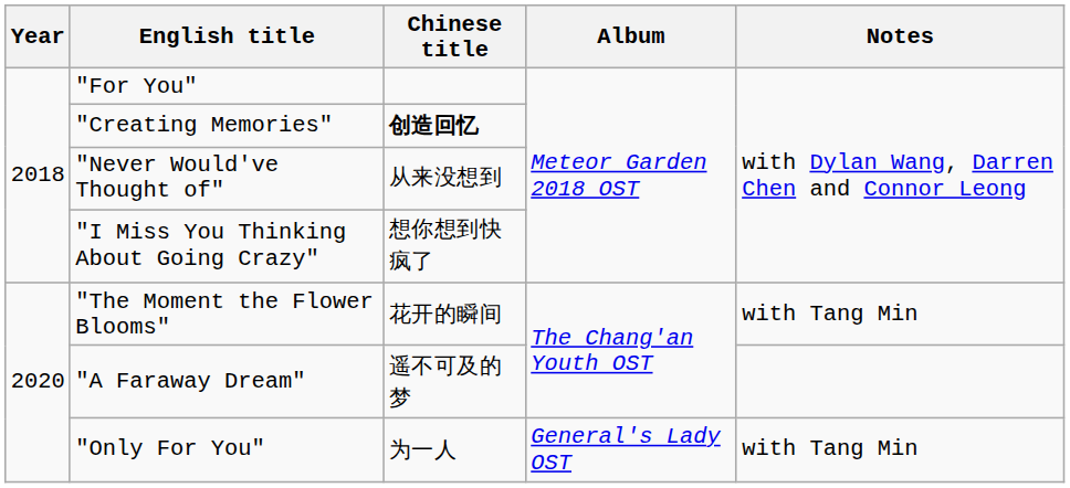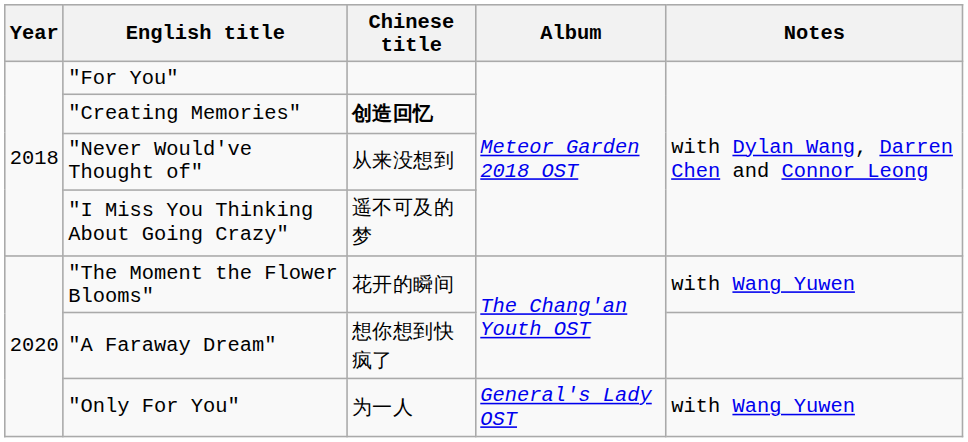 <table class="wikitable">
 <tr>
 <th>Year</th>
 <th>English title</th>
 <th>Chinese title</th>
 <th>Album</th>
 <th>Notes</th>
 </tr>
 <tr>
 <td rowspan=4>2018</td>
 <td>"For You"</td>
 <td></td>
 <td rowspan=4><em><a href='#'>Meteor Garden 2018 OST</a></em></td>
 <td rowspan="4">with <a href='#'>Dylan Wang</a>, <a href='#'>Darren Chen</a> and <a href='#'>Connor Leong</a></td>
 </tr>
 <tr>
 <td>"Creating Memories"</td>
 <td><strong>创造回忆</strong></td>
 </tr>
 <tr>
 <td>"Never Would've Thought of"</td>
 <td>从来没想到</td>
 </tr>
 <tr>
 <td>"I Miss You Thinking About Going Crazy"</td>
-<td>想你想到快疯了</td>
+<td>遥不可及的梦</td>
 </tr>
 <tr>
 <td rowspan=3>2020</td>
 <td>"The Moment the Flower Blooms"</td>
 <td>花开的瞬间</td>
 <td rowspan="2"><em><a href='#'>The Chang'an Youth OST</a></em></td>
-<td>with Tang Min</td>
+<td>with <a href='#'>Wang Yuwen</a></td>
 </tr>
 <tr>
 <td>"A Faraway Dream"</td>
-<td>遥不可及的梦</td>
+<td>想你想到快疯了</td>
 <td></td>
 </tr>
 <tr>
 <td>"Only For You"</td>
 <td>为一人</td>
 <td><em><a href='#'>General's Lady OST</a></em></td>
-<td>with Tang Min</td>
+<td>with <a href='#'>Wang Yuwen</a></td>
 </tr>
 </table>
